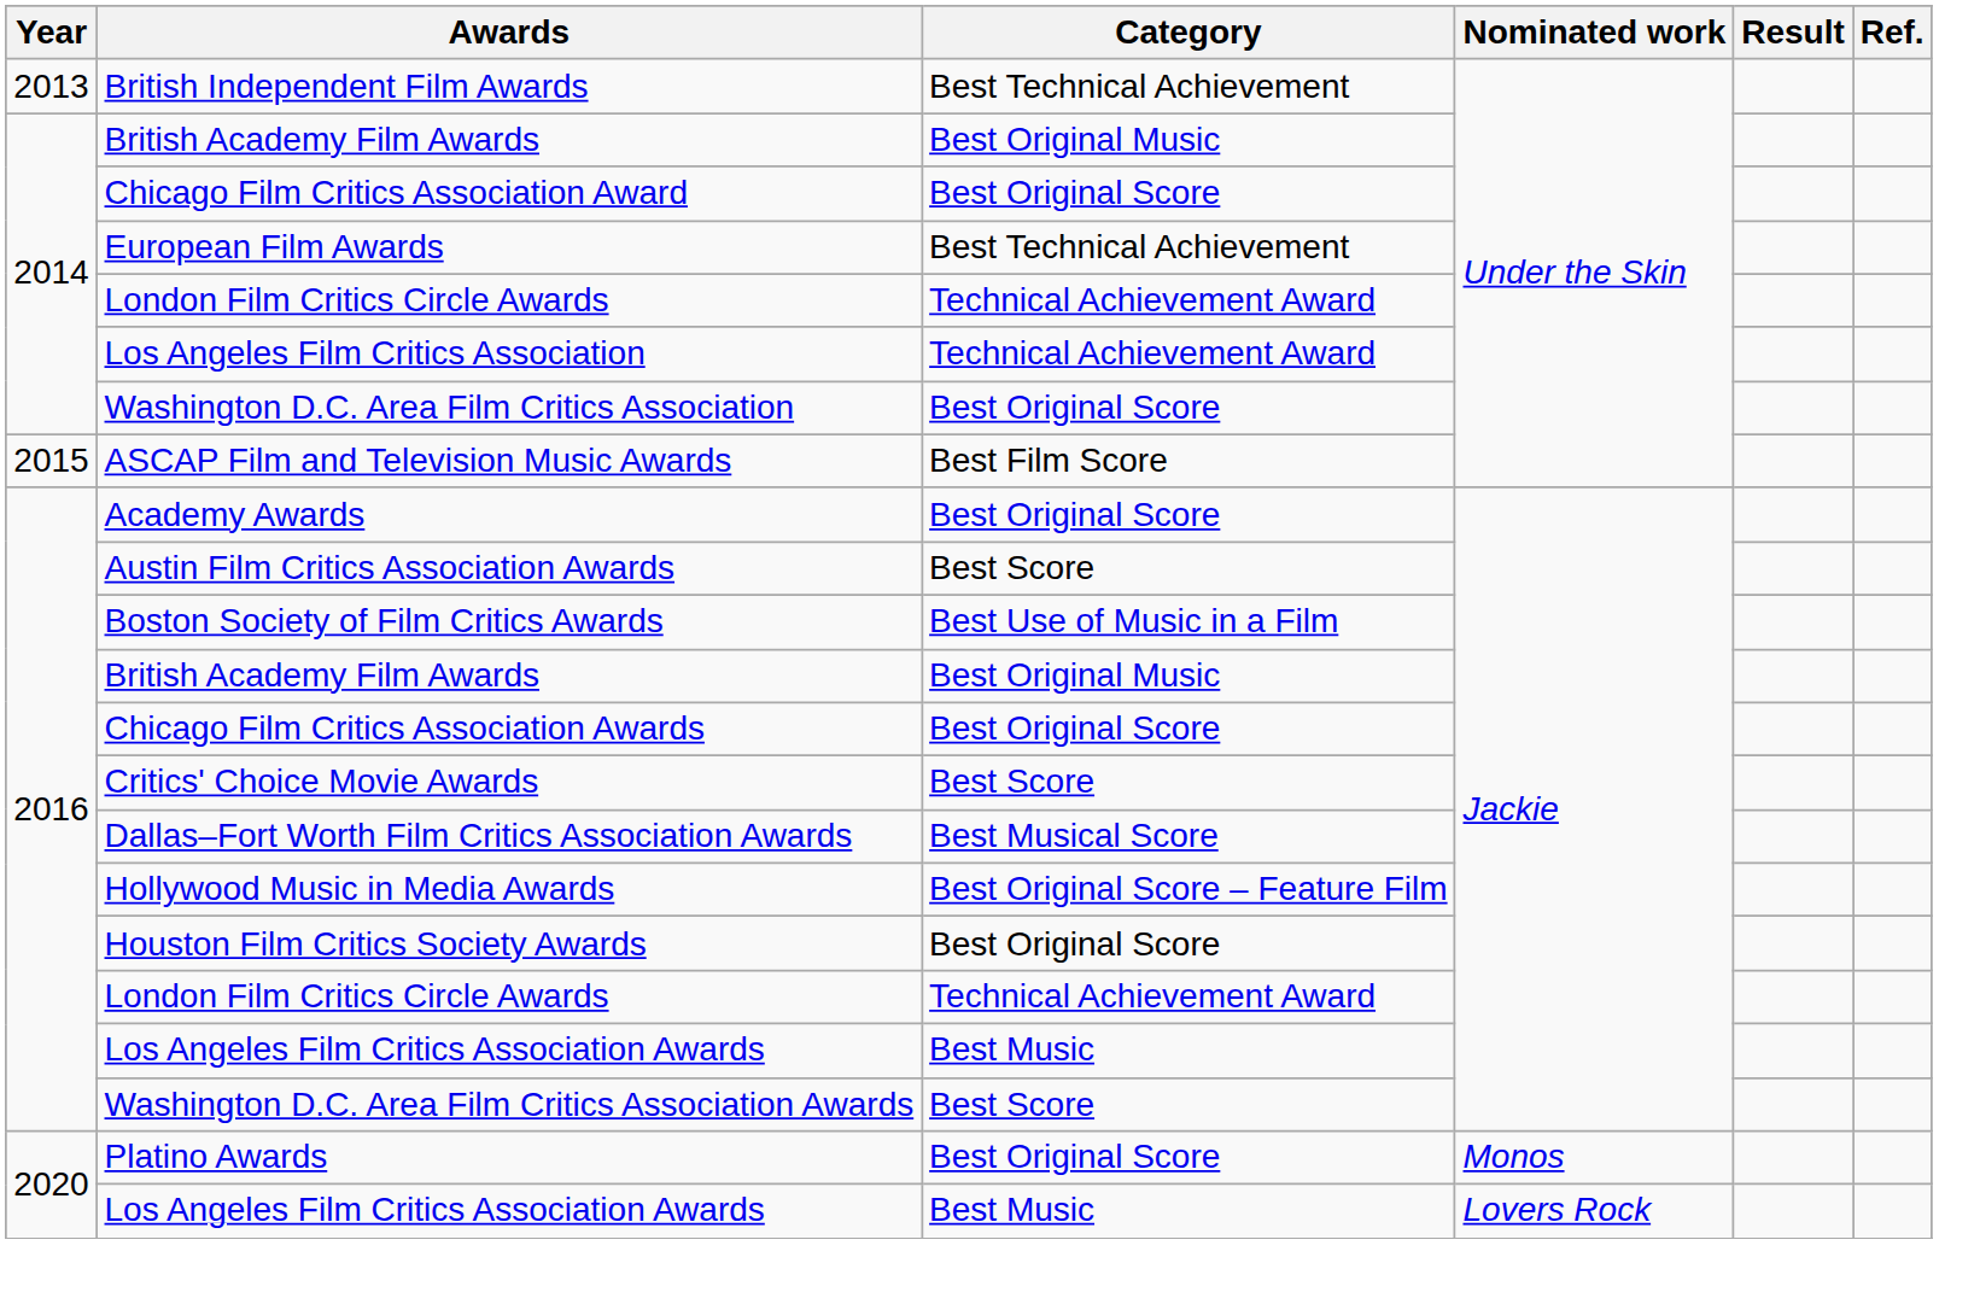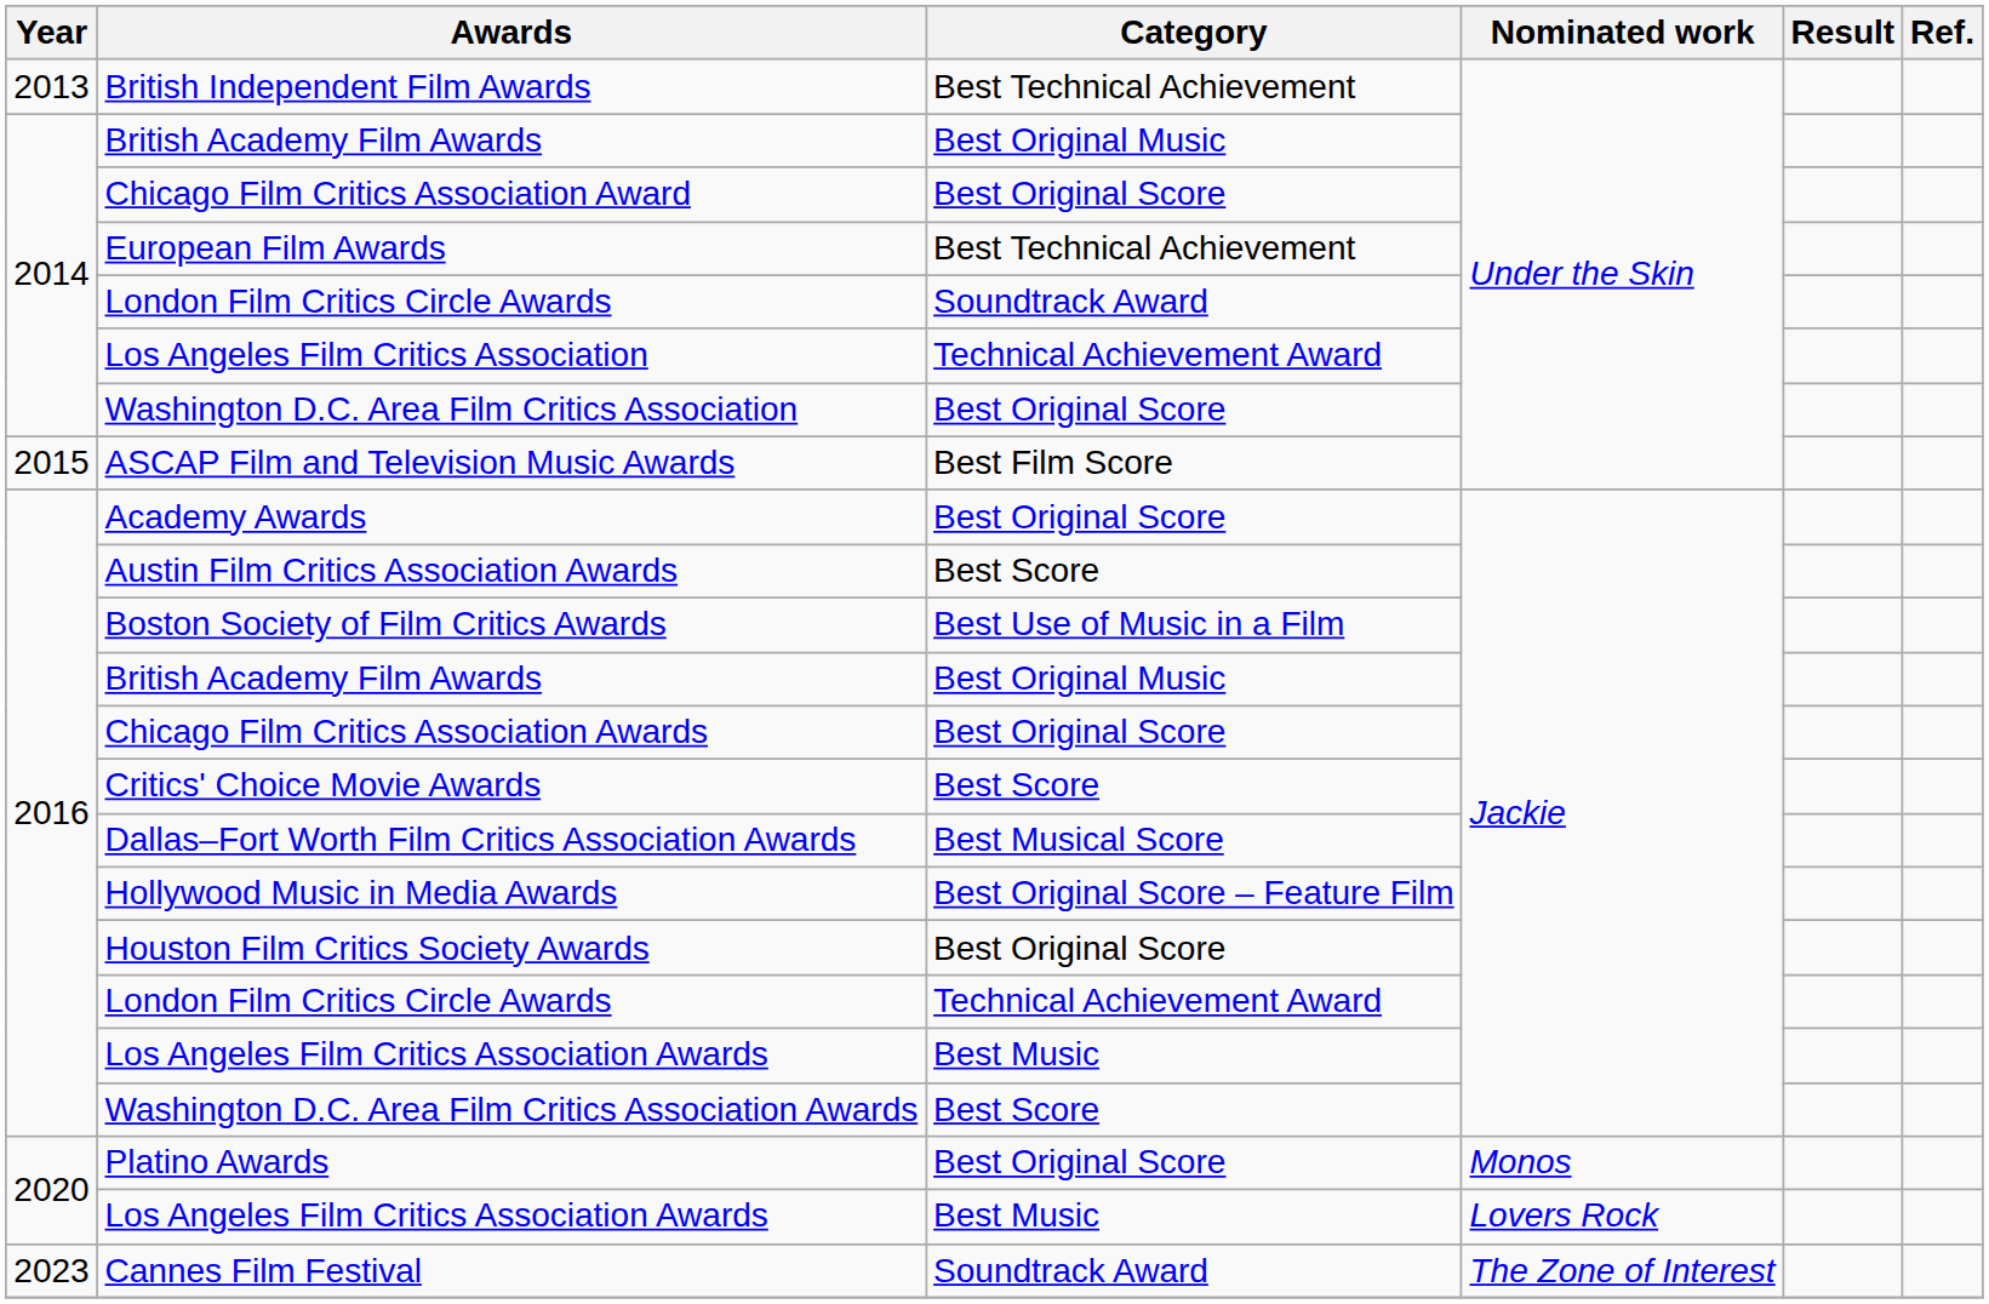 <table class="wikitable plainrowheaders">
 <tr>
 <th scope="col">Year</th>
 <th scope="col">Awards</th>
 <th scope="col">Category</th>
 <th scope="col">Nominated work</th>
 <th scope="col">Result</th>
 <th scope="col">Ref.</th>
 </tr>
 <tr>
 <td>2013</td>
 <td><a href='#'>British Independent Film Awards</a></td>
 <td>Best Technical Achievement</td>
 <td rowspan="8"><em><a href='#'>Under the Skin</a></em></td>
 <td></td>
 <td></td>
 </tr>
 <tr>
 <td rowspan="6">2014</td>
 <td><a href='#'>British Academy Film Awards</a></td>
 <td><a href='#'>Best Original Music</a></td>
 <td></td>
 <td></td>
 </tr>
 <tr>
 <td><a href='#'>Chicago Film Critics Association Award</a></td>
 <td><a href='#'>Best Original Score</a></td>
 <td></td>
 <td></td>
 </tr>
 <tr>
 <td><a href='#'>European Film Awards</a></td>
 <td>Best Technical Achievement</td>
 <td></td>
 <td></td>
 </tr>
 <tr>
 <td><a href='#'>London Film Critics Circle Awards</a></td>
-<td><a href='#'>Technical Achievement Award</a></td>
+<td><a href='#'>Soundtrack Award</a></td>
 <td></td>
 <td></td>
 </tr>
 <tr>
 <td><a href='#'>Los Angeles Film Critics Association</a></td>
 <td><a href='#'>Technical Achievement Award</a></td>
 <td></td>
 <td></td>
 </tr>
 <tr>
 <td><a href='#'>Washington D.C. Area Film Critics Association</a></td>
 <td><a href='#'>Best Original Score</a></td>
 <td></td>
 <td></td>
 </tr>
 <tr>
 <td>2015</td>
 <td><a href='#'>ASCAP Film and Television Music Awards</a></td>
 <td>Best Film Score</td>
 <td></td>
 <td></td>
 </tr>
 <tr>
 <td rowspan="12">2016</td>
 <td><a href='#'>Academy Awards</a></td>
 <td><a href='#'>Best Original Score</a></td>
 <td rowspan="12"><em><a href='#'>Jackie</a></em></td>
 <td></td>
 <td></td>
 </tr>
 <tr>
 <td><a href='#'>Austin Film Critics Association Awards</a></td>
 <td>Best Score</td>
 <td></td>
 <td></td>
 </tr>
 <tr>
 <td><a href='#'>Boston Society of Film Critics Awards</a></td>
 <td><a href='#'>Best Use of Music in a Film</a></td>
 <td></td>
 <td></td>
 </tr>
 <tr>
 <td><a href='#'>British Academy Film Awards</a></td>
 <td><a href='#'>Best Original Music</a></td>
 <td></td>
 <td></td>
 </tr>
 <tr>
 <td><a href='#'>Chicago Film Critics Association Awards</a></td>
 <td><a href='#'>Best Original Score</a></td>
 <td></td>
 <td></td>
 </tr>
 <tr>
 <td><a href='#'>Critics' Choice Movie Awards</a></td>
 <td><a href='#'>Best Score</a></td>
 <td></td>
 <td></td>
 </tr>
 <tr>
 <td><a href='#'>Dallas–Fort Worth Film Critics Association Awards</a></td>
 <td><a href='#'>Best Musical Score</a></td>
 <td></td>
 <td></td>
 </tr>
 <tr>
 <td><a href='#'>Hollywood Music in Media Awards</a></td>
 <td><a href='#'>Best Original Score – Feature Film</a></td>
 <td></td>
 <td></td>
 </tr>
 <tr>
 <td><a href='#'>Houston Film Critics Society Awards</a></td>
 <td>Best Original Score</td>
 <td></td>
 <td></td>
 </tr>
 <tr>
 <td><a href='#'>London Film Critics Circle Awards</a></td>
 <td><a href='#'>Technical Achievement Award</a></td>
 <td></td>
 <td></td>
 </tr>
 <tr>
 <td><a href='#'>Los Angeles Film Critics Association Awards</a></td>
 <td><a href='#'>Best Music</a></td>
 <td></td>
 <td></td>
 </tr>
 <tr>
 <td><a href='#'>Washington D.C. Area Film Critics Association Awards</a></td>
 <td><a href='#'>Best Score</a></td>
 <td></td>
 <td></td>
 </tr>
 <tr>
 <td rowspan="2">2020</td>
 <td><a href='#'>Platino Awards</a></td>
 <td><a href='#'>Best Original Score</a></td>
 <td><em><a href='#'>Monos</a></em></td>
 <td></td>
 <td></td>
 </tr>
 <tr>
 <td><a href='#'>Los Angeles Film Critics Association Awards</a></td>
 <td><a href='#'>Best Music</a></td>
 <td><em><a href='#'>Lovers Rock</a></em></td>
 <td></td>
 <td></td>
 </tr>
 <tr>
+<td>2023</td>
+<td><a href='#'>Cannes Film Festival</a></td>
+<td><a href='#'>Soundtrack Award</a></td>
+<td><em><a href='#'>The Zone of Interest</a></em></td>
+<td></td>
+<td></td>
+</tr>
+<tr>
 </tr>
 </table>
